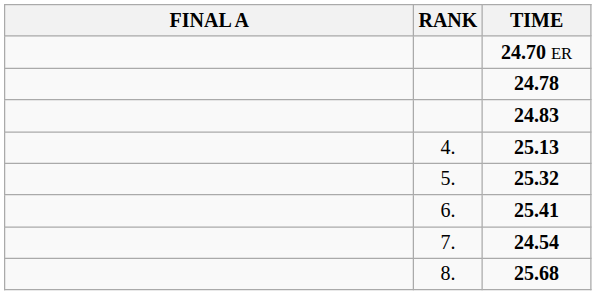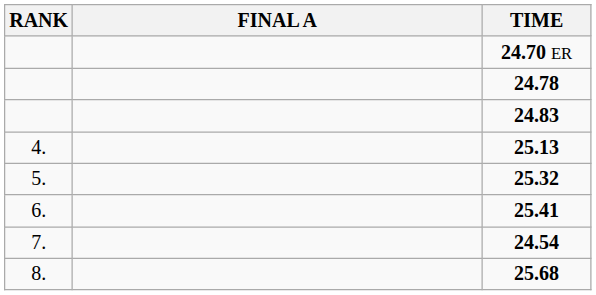 <table class="wikitable">
 <tr>
+<th>RANK</th>
 <th style="width: 20em">FINAL A</th>
-<th>RANK</th>
 <th style="width: 5em">TIME</th>
 </tr>
 <tr>
+<td align="center"></td>
 <td></td>
-<td align="center"></td>
 <td align="center"><strong>24.70</strong> <small>ER</small></td>
 </tr>
 <tr>
+<td align="center"></td>
 <td></td>
-<td align="center"></td>
 <td align="center"><strong>24.78</strong></td>
 </tr>
 <tr>
+<td align="center"></td>
 <td></td>
-<td align="center"></td>
 <td align="center"><strong>24.83</strong></td>
 </tr>
 <tr>
+<td align="center">4.</td>
 <td></td>
-<td align="center">4.</td>
 <td align="center"><strong>25.13</strong></td>
 </tr>
 <tr>
+<td align="center">5.</td>
 <td></td>
-<td align="center">5.</td>
 <td align="center"><strong>25.32</strong></td>
 </tr>
 <tr>
+<td align="center">6.</td>
 <td></td>
-<td align="center">6.</td>
 <td align="center"><strong>25.41</strong></td>
 </tr>
 <tr>
+<td align="center">7.</td>
 <td></td>
-<td align="center">7.</td>
 <td align="center"><strong>24.54</strong></td>
 </tr>
 <tr>
+<td align="center">8.</td>
 <td></td>
-<td align="center">8.</td>
 <td align="center"><strong>25.68</strong></td>
 </tr>
 </table>
